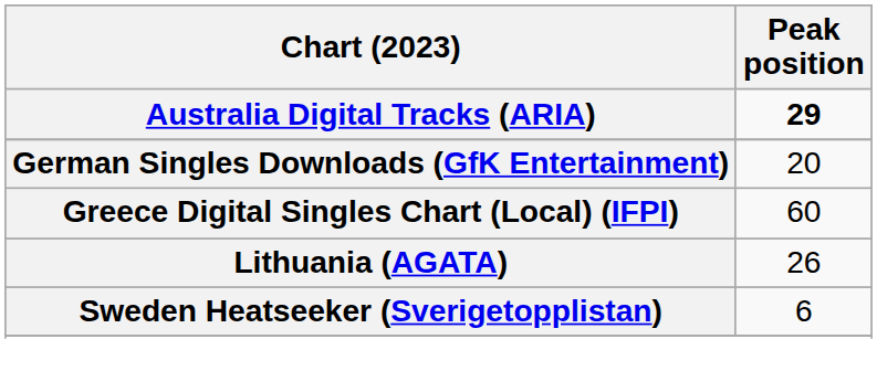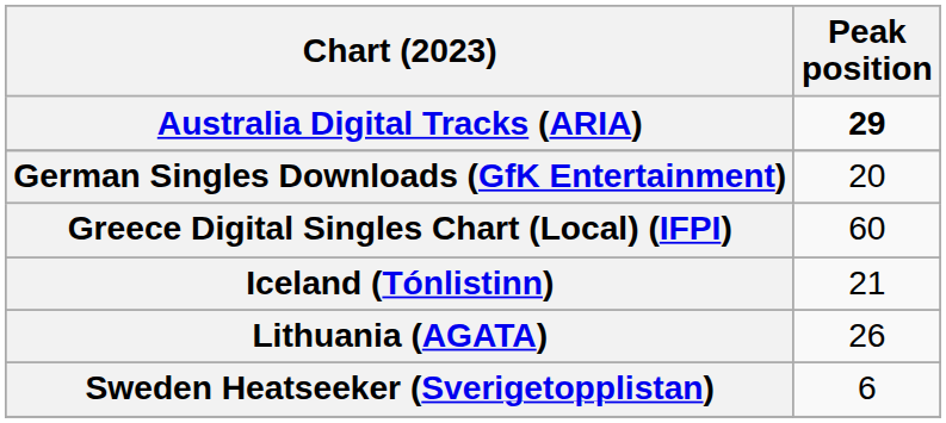 <table class="wikitable sortable plainrowheaders" style="text-align:center">
 <tr>
 <th scope="col">Chart (2023)</th>
 <th scope="col">Peak<br>position</th>
 </tr>
 <tr>
 <th scope="row"><a href='#'>Australia Digital Tracks</a> (<a href='#'>ARIA</a>)</th>
 <td><strong>29</strong></td>
 </tr>
 <tr>
 </tr>
 <tr>
 <th scope="row">German Singles Downloads (<a href='#'>GfK Entertainment</a>)</th>
 <td>20</td>
 </tr>
 <tr>
 <th scope="row">Greece Digital Singles Chart (Local) (<a href='#'>IFPI</a>)</th>
 <td>60</td>
 </tr>
 <tr>
+<th scope="row">Iceland (<a href='#'>Tónlistinn</a>)</th>
+<td>21</td>
+</tr>
+<tr>
 <th scope="row">Lithuania (<a href='#'>AGATA</a>)</th>
 <td>26</td>
 </tr>
 <tr>
 <th scope="row">Sweden Heatseeker (<a href='#'>Sverigetopplistan</a>)</th>
 <td>6</td>
 </tr>
 <tr>
 </tr>
 <tr>
 </tr>
 </table>
